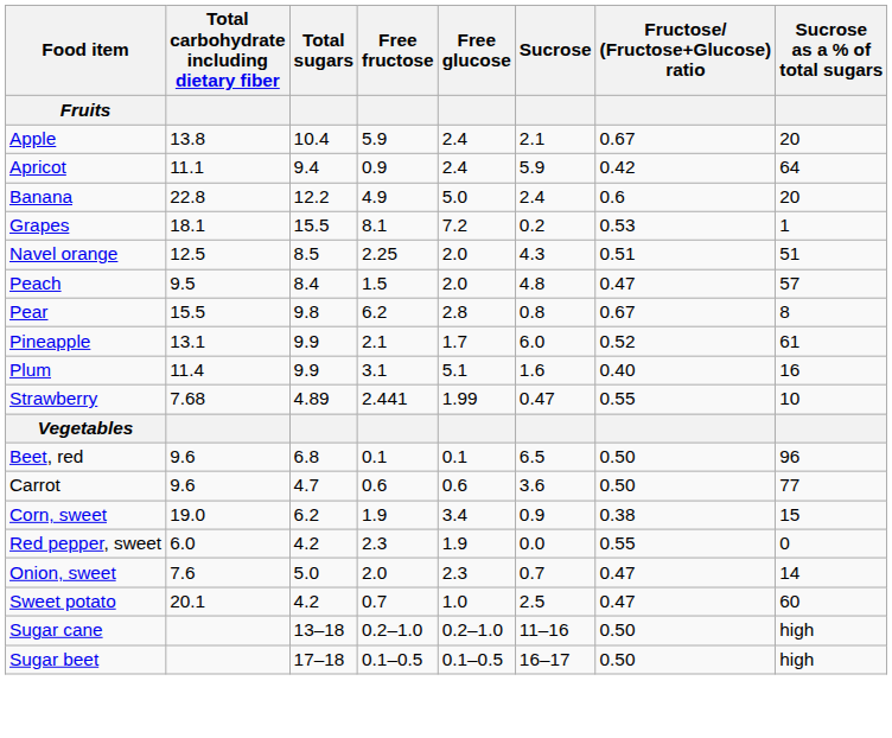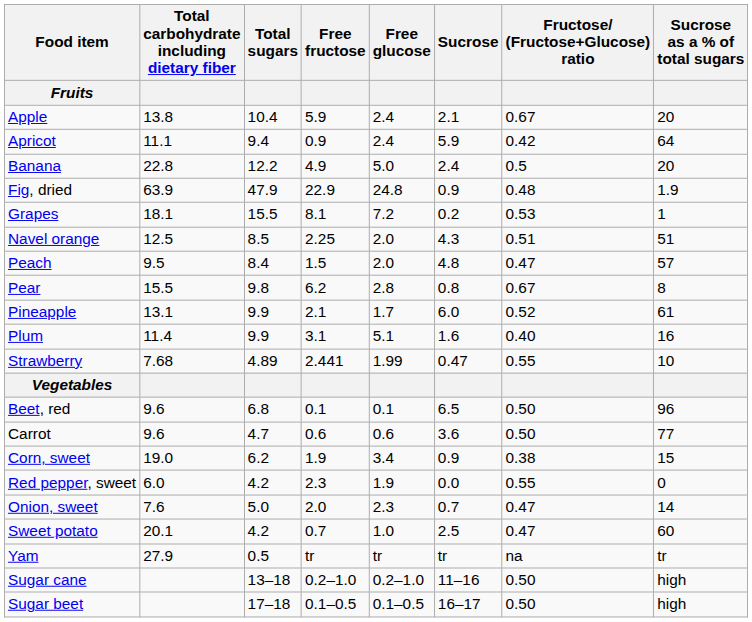 <table class="wikitable sortable">
 <tr>
 <th>Food item</th>
 <th>Total<br>carbohydrate<br>including<br><a href='#'>dietary fiber</a></th>
 <th>Total<br>sugars</th>
 <th>Free<br>fructose</th>
 <th>Free<br>glucose</th>
 <th>Sucrose</th>
 <th>Fructose/<br>(Fructose+Glucose)<br>ratio</th>
 <th>Sucrose<br>as a % of<br>total sugars</th>
 </tr>
 <tr>
 <th><em>Fruits</em></th>
 <th> </th>
 <th> </th>
 <th> </th>
 <th> </th>
 <th> </th>
 <th> </th>
 <th> </th>
 </tr>
 <tr>
 <td><a href='#'>Apple</a></td>
 <td>13.8</td>
 <td>10.4</td>
 <td>5.9</td>
 <td>2.4</td>
 <td>2.1</td>
 <td>0.67</td>
 <td>20</td>
 </tr>
 <tr>
 <td><a href='#'>Apricot</a></td>
 <td>11.1</td>
 <td>9.4</td>
 <td>0.9</td>
 <td>2.4</td>
 <td>5.9</td>
 <td>0.42</td>
 <td>64</td>
 </tr>
 <tr>
 <td><a href='#'>Banana</a></td>
 <td>22.8</td>
 <td>12.2</td>
 <td>4.9</td>
 <td>5.0</td>
 <td>2.4</td>
-<td>0.6</td>
+<td>0.5</td>
 <td>20</td>
+</tr>
+<tr>
+<td><a href='#'>Fig</a>, dried</td>
+<td>63.9</td>
+<td>47.9</td>
+<td>22.9</td>
+<td>24.8</td>
+<td>0.9</td>
+<td>0.48</td>
+<td>1.9</td>
 </tr>
 <tr>
 <td><a href='#'>Grapes</a></td>
 <td>18.1</td>
 <td>15.5</td>
 <td>8.1</td>
 <td>7.2</td>
 <td>0.2</td>
 <td>0.53</td>
 <td>1</td>
 </tr>
 <tr>
 <td><a href='#'>Navel orange</a></td>
 <td>12.5</td>
 <td>8.5</td>
 <td>2.25</td>
 <td>2.0</td>
 <td>4.3</td>
 <td>0.51</td>
 <td>51</td>
 </tr>
 <tr>
 <td><a href='#'>Peach</a></td>
 <td>9.5</td>
 <td>8.4</td>
 <td>1.5</td>
 <td>2.0</td>
 <td>4.8</td>
 <td>0.47</td>
 <td>57</td>
 </tr>
 <tr>
 <td><a href='#'>Pear</a></td>
 <td>15.5</td>
 <td>9.8</td>
 <td>6.2</td>
 <td>2.8</td>
 <td>0.8</td>
 <td>0.67</td>
 <td>8</td>
 </tr>
 <tr>
 <td><a href='#'>Pineapple</a></td>
 <td>13.1</td>
 <td>9.9</td>
 <td>2.1</td>
 <td>1.7</td>
 <td>6.0</td>
 <td>0.52</td>
 <td>61</td>
 </tr>
 <tr>
 <td><a href='#'>Plum</a></td>
 <td>11.4</td>
 <td>9.9</td>
 <td>3.1</td>
 <td>5.1</td>
 <td>1.6</td>
 <td>0.40</td>
 <td>16</td>
 </tr>
 <tr>
 <td><a href='#'>Strawberry</a></td>
 <td>7.68</td>
 <td>4.89</td>
 <td>2.441</td>
 <td>1.99</td>
 <td>0.47</td>
 <td>0.55</td>
 <td>10</td>
 </tr>
 <tr>
 <th><em>Vegetables</em></th>
 <th> </th>
 <th> </th>
 <th> </th>
 <th> </th>
 <th> </th>
 <th> </th>
 <th> </th>
 </tr>
 <tr>
 <td><a href='#'>Beet</a>, red</td>
 <td>9.6</td>
 <td>6.8</td>
 <td>0.1</td>
 <td>0.1</td>
 <td>6.5</td>
 <td>0.50</td>
 <td>96</td>
 </tr>
 <tr>
 <td>Carrot</td>
 <td>9.6</td>
 <td>4.7</td>
 <td>0.6</td>
 <td>0.6</td>
 <td>3.6</td>
 <td>0.50</td>
 <td>77</td>
 </tr>
 <tr>
 <td><a href='#'>Corn, sweet</a></td>
 <td>19.0</td>
 <td>6.2</td>
 <td>1.9</td>
 <td>3.4</td>
 <td>0.9</td>
 <td>0.38</td>
 <td>15</td>
 </tr>
 <tr>
 <td><a href='#'>Red pepper</a>, sweet</td>
 <td>6.0</td>
 <td>4.2</td>
 <td>2.3</td>
 <td>1.9</td>
 <td>0.0</td>
 <td>0.55</td>
 <td>0</td>
 </tr>
 <tr>
 <td><a href='#'>Onion, sweet</a></td>
 <td>7.6</td>
 <td>5.0</td>
 <td>2.0</td>
 <td>2.3</td>
 <td>0.7</td>
 <td>0.47</td>
 <td>14</td>
 </tr>
 <tr>
 <td><a href='#'>Sweet potato</a></td>
 <td>20.1</td>
 <td>4.2</td>
 <td>0.7</td>
 <td>1.0</td>
 <td>2.5</td>
 <td>0.47</td>
 <td>60</td>
 </tr>
 <tr>
+<td><a href='#'>Yam</a></td>
+<td>27.9</td>
+<td>0.5</td>
+<td>tr</td>
+<td>tr</td>
+<td>tr</td>
+<td>na</td>
+<td>tr</td>
+</tr>
+<tr>
 <td><a href='#'>Sugar cane</a></td>
 <td></td>
 <td>13–18</td>
 <td>0.2–1.0</td>
 <td>0.2–1.0</td>
 <td>11–16</td>
 <td>0.50</td>
 <td>high</td>
 </tr>
 <tr>
 <td><a href='#'>Sugar beet</a></td>
 <td></td>
 <td>17–18</td>
 <td>0.1–0.5</td>
 <td>0.1–0.5</td>
 <td>16–17</td>
 <td>0.50</td>
 <td>high</td>
 </tr>
 </table>
